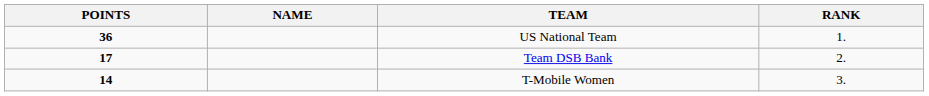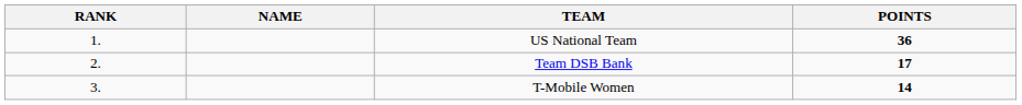 <table class=wikitable style="font-size:90%" width="80%">
 <tr>
-<th>POINTS</th>
+<th>RANK</th>
 <th>NAME</th>
 <th>TEAM</th>
-<th>RANK</th>
+<th>POINTS</th>
 </tr>
 <tr>
-<td align="center"><strong>36</strong></td>
+<td align="center">1.</td>
 <td></td>
 <td align="center">US National Team</td>
-<td align="center">1.</td>
+<td align="center"><strong>36</strong></td>
 </tr>
 <tr>
-<td align="center"><strong>17</strong></td>
+<td align="center">2.</td>
 <td></td>
 <td align="center"><a href='#'>Team DSB Bank</a></td>
-<td align="center">2.</td>
+<td align="center"><strong>17</strong></td>
 </tr>
 <tr>
-<td align="center"><strong>14</strong></td>
+<td align="center">3.</td>
 <td></td>
 <td align="center">T-Mobile Women</td>
-<td align="center">3.</td>
+<td align="center"><strong>14</strong></td>
 </tr>
 </table>
